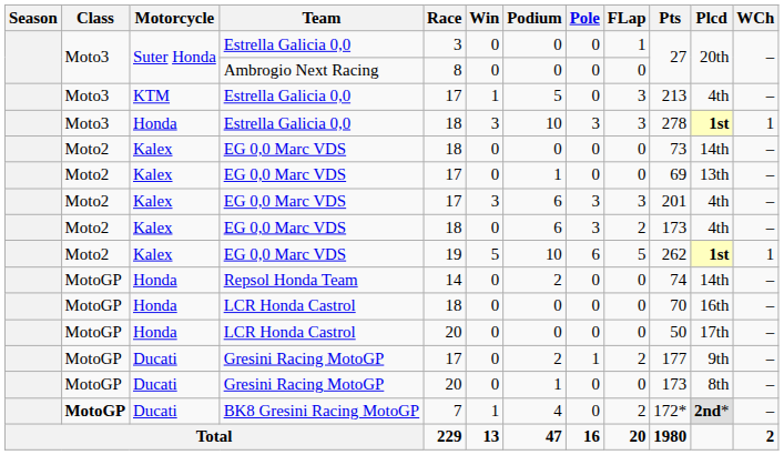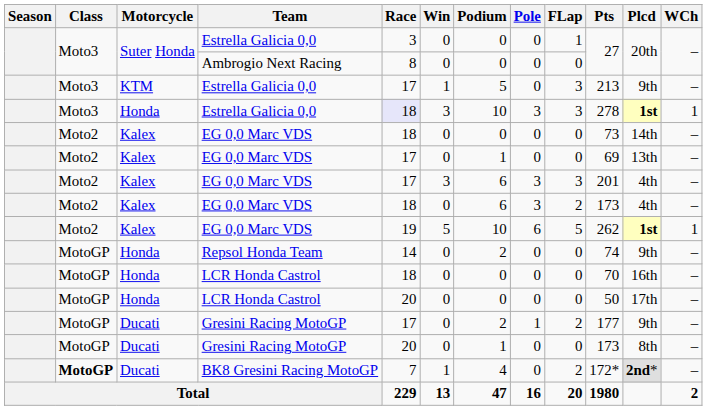 <table class="wikitable" style="text-align:right;">
 <tr>
 <th>Season</th>
 <th>Class</th>
 <th>Motorcycle</th>
 <th>Team</th>
 <th>Race</th>
 <th>Win</th>
 <th>Podium</th>
 <th><a href='#'>Pole</a></th>
 <th>FLap</th>
 <th>Pts</th>
 <th>Plcd</th>
 <th>WCh</th>
 </tr>
 <tr>
 <th rowspan="2"></th>
 <td style="text-align:left;" rowspan="2">Moto3</td>
 <td style="text-align:left;" rowspan="2"><a href='#'>Suter</a> <a href='#'>Honda</a></td>
 <td style="text-align:left;"><a href='#'>Estrella Galicia 0,0</a></td>
 <td>3</td>
 <td>0</td>
 <td>0</td>
 <td>0</td>
 <td>1</td>
 <td rowspan="2">27</td>
 <td rowspan="2">20th</td>
 <td rowspan="2">–</td>
 </tr>
 <tr>
 <td style="text-align:left;">Ambrogio Next Racing</td>
 <td>8</td>
 <td>0</td>
 <td>0</td>
 <td>0</td>
 <td>0</td>
 </tr>
 <tr>
 <th></th>
 <td style="text-align:left;">Moto3</td>
 <td style="text-align:left;"><a href='#'>KTM</a></td>
 <td style="text-align:left;"><a href='#'>Estrella Galicia 0,0</a></td>
 <td>17</td>
 <td>1</td>
 <td>5</td>
 <td>0</td>
 <td>3</td>
 <td>213</td>
-<td>4th</td>
+<td>9th</td>
 <td>–</td>
 </tr>
 <tr>
 <th></th>
 <td style="text-align:left;">Moto3</td>
 <td style="text-align:left;"><a href='#'>Honda</a></td>
 <td style="text-align:left;"><a href='#'>Estrella Galicia 0,0</a></td>
-<td>18</td>
+<td style="background: lavender;">18</td>
 <td>3</td>
 <td>10</td>
 <td>3</td>
 <td>3</td>
 <td>278</td>
 <td style="background:#FFFFBF;"><strong>1st</strong></td>
 <td>1</td>
 </tr>
 <tr>
 <th></th>
 <td style="text-align:left;">Moto2</td>
 <td style="text-align:left;"><a href='#'>Kalex</a></td>
 <td style="text-align:left;"><a href='#'>EG 0,0 Marc VDS</a></td>
 <td>18</td>
 <td>0</td>
 <td>0</td>
 <td>0</td>
 <td>0</td>
 <td>73</td>
 <td>14th</td>
 <td>–</td>
 </tr>
 <tr>
 <th></th>
 <td style="text-align:left;">Moto2</td>
 <td style="text-align:left;"><a href='#'>Kalex</a></td>
 <td style="text-align:left;"><a href='#'>EG 0,0 Marc VDS</a></td>
 <td>17</td>
 <td>0</td>
 <td>1</td>
 <td>0</td>
 <td>0</td>
 <td>69</td>
 <td>13th</td>
 <td>–</td>
 </tr>
 <tr>
 <th></th>
 <td style="text-align:left;">Moto2</td>
 <td style="text-align:left;"><a href='#'>Kalex</a></td>
 <td style="text-align:left;"><a href='#'>EG 0,0 Marc VDS</a></td>
 <td>17</td>
 <td>3</td>
 <td>6</td>
 <td>3</td>
 <td>3</td>
 <td>201</td>
 <td>4th</td>
 <td>–</td>
 </tr>
 <tr>
 <th></th>
 <td style="text-align:left;">Moto2</td>
 <td style="text-align:left;"><a href='#'>Kalex</a></td>
 <td style="text-align:left;"><a href='#'>EG 0,0 Marc VDS</a></td>
 <td>18</td>
 <td>0</td>
 <td>6</td>
 <td>3</td>
 <td>2</td>
 <td>173</td>
 <td>4th</td>
 <td>–</td>
 </tr>
 <tr>
 <th></th>
 <td style="text-align:left;">Moto2</td>
 <td style="text-align:left;"><a href='#'>Kalex</a></td>
 <td style="text-align:left;"><a href='#'>EG 0,0 Marc VDS</a></td>
 <td>19</td>
 <td>5</td>
 <td>10</td>
 <td>6</td>
 <td>5</td>
 <td>262</td>
 <td style="background:#FFFFBF;"><strong>1st</strong></td>
 <td>1</td>
 </tr>
 <tr>
 <th></th>
 <td style="text-align:left;">MotoGP</td>
 <td style="text-align:left;"><a href='#'>Honda</a></td>
 <td style="text-align:left;"><a href='#'>Repsol Honda Team</a></td>
 <td>14</td>
 <td>0</td>
 <td>2</td>
 <td>0</td>
 <td>0</td>
 <td>74</td>
-<td>14th</td>
+<td>9th</td>
 <td>–</td>
 </tr>
 <tr>
 <th></th>
 <td style="text-align:left;">MotoGP</td>
 <td style="text-align:left;"><a href='#'>Honda</a></td>
 <td style="text-align:left;"><a href='#'>LCR Honda Castrol</a></td>
 <td>18</td>
 <td>0</td>
 <td>0</td>
 <td>0</td>
 <td>0</td>
 <td>70</td>
 <td>16th</td>
 <td>–</td>
 </tr>
 <tr>
 <th></th>
 <td style="text-align:left;">MotoGP</td>
 <td style="text-align:left;"><a href='#'>Honda</a></td>
 <td style="text-align:left;"><a href='#'>LCR Honda Castrol</a></td>
 <td>20</td>
 <td>0</td>
 <td>0</td>
 <td>0</td>
 <td>0</td>
 <td>50</td>
 <td>17th</td>
 <td>–</td>
 </tr>
 <tr>
 <th></th>
 <td style="text-align:left;">MotoGP</td>
 <td style="text-align:left;"><a href='#'>Ducati</a></td>
 <td style="text-align:left;"><a href='#'>Gresini Racing MotoGP</a></td>
 <td>17</td>
 <td>0</td>
 <td>2</td>
 <td>1</td>
 <td>2</td>
 <td>177</td>
 <td>9th</td>
 <td>–</td>
 </tr>
 <tr>
 <th></th>
 <td style="text-align:left;">MotoGP</td>
 <td style="text-align:left;"><a href='#'>Ducati</a></td>
 <td style="text-align:left;"><a href='#'>Gresini Racing MotoGP</a></td>
 <td>20</td>
 <td>0</td>
 <td>1</td>
 <td>0</td>
 <td>0</td>
 <td>173</td>
 <td>8th</td>
 <td>–</td>
 </tr>
 <tr>
 <th></th>
 <td style="text-align:left;"><strong>MotoGP</strong></td>
 <td style="text-align:left;"><a href='#'>Ducati</a></td>
 <td style="text-align:left;"><a href='#'>BK8 Gresini Racing MotoGP</a></td>
 <td>7</td>
 <td>1</td>
 <td>4</td>
 <td>0</td>
 <td>2</td>
 <td>172*</td>
 <td style="background:#DFDFDF;"><strong>2nd</strong>*</td>
 <td>–</td>
 </tr>
 <tr>
 <th colspan="4">Total</th>
 <td><strong>229</strong></td>
 <td><strong>13</strong></td>
 <td><strong>47</strong></td>
 <td><strong>16</strong></td>
 <td><strong>20</strong></td>
 <td><strong>1980</strong></td>
 <td></td>
 <td><strong>2</strong></td>
 </tr>
 </table>
